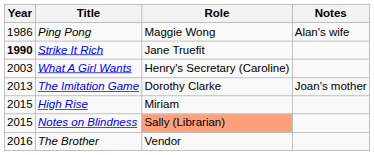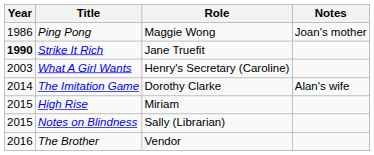 <table class="wikitable sortable">
 <tr>
 <th>Year</th>
 <th>Title</th>
 <th>Role</th>
 <th class="unsortable">Notes</th>
 </tr>
 <tr>
 <td>1986</td>
 <td><em>Ping Pong</em></td>
 <td>Maggie Wong</td>
-<td>Alan's wife</td>
+<td>Joan's mother</td>
 </tr>
 <tr>
 <td><strong>1990</strong></td>
 <td><em><a href='#'>Strike It Rich</a></em></td>
 <td>Jane Truefit</td>
 <td></td>
 </tr>
 <tr>
 <td>2003</td>
 <td><em><a href='#'>What A Girl Wants</a></em></td>
 <td>Henry's Secretary (Caroline)</td>
 <td></td>
 </tr>
 <tr>
-<td>2013</td>
+<td>2014</td>
 <td><em><a href='#'>The Imitation Game</a></em></td>
 <td>Dorothy Clarke</td>
-<td>Joan's mother</td>
+<td>Alan's wife</td>
 </tr>
 <tr>
 <td>2015</td>
 <td><em><a href='#'>High Rise</a></em></td>
 <td>Miriam</td>
 <td></td>
 </tr>
 <tr>
 <td>2015</td>
 <td><em><a href='#'>Notes on Blindness</a></em></td>
-<td style="background: lightsalmon;">Sally (Librarian)</td>
+<td>Sally (Librarian)</td>
 <td></td>
 </tr>
 <tr>
 <td>2016</td>
 <td><em>The Brother</em></td>
 <td>Vendor</td>
 <td></td>
 </tr>
 </table>
